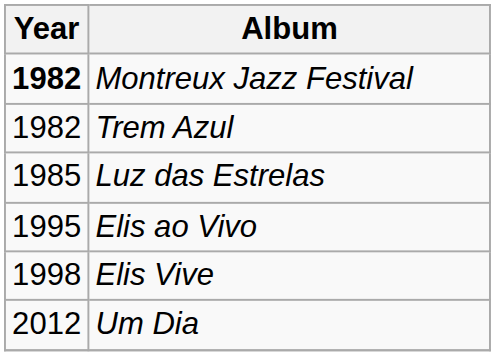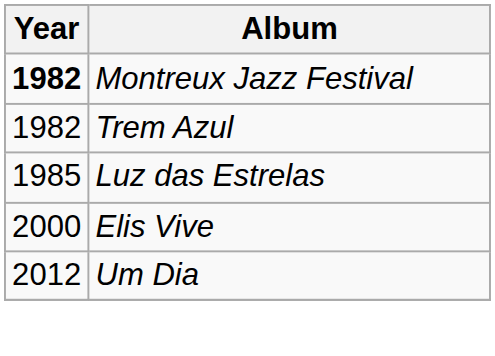 <table class="sortable wikitable">
 <tr>
 <th>Year</th>
 <th width="200">Album</th>
 </tr>
 <tr>
 <td><strong>1982</strong></td>
 <td><em>Montreux Jazz Festival</em></td>
 </tr>
 <tr>
 <td>1982</td>
 <td><em>Trem Azul</em></td>
 </tr>
 <tr>
 <td>1985</td>
 <td><em>Luz das Estrelas</em></td>
 </tr>
 <tr>
-<td>1995</td>
-<td><em>Elis ao Vivo</em></td>
-</tr>
-<tr>
-<td>1998</td>
+<td>2000</td>
 <td><em>Elis Vive</em></td>
 </tr>
 <tr>
 <td>2012</td>
 <td><em>Um Dia</em></td>
 </tr>
 <tr>
 </tr>
 </table>
